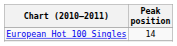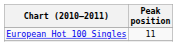 <table class="wikitable sortable">
 <tr>
 <th>Chart (2010–2011)</th>
 <th>Peak<br>position</th>
 </tr>
 <tr>
 </tr>
 <tr>
 </tr>
 <tr>
 </tr>
 <tr>
 </tr>
 <tr>
 </tr>
 <tr>
 </tr>
 <tr>
 </tr>
 <tr>
 </tr>
 <tr>
 <td><a href='#'>European Hot 100 Singles</a></td>
-<td style="text-align:center;">14</td>
+<td style="text-align:center;">11</td>
 </tr>
 <tr>
 </tr>
 <tr>
 </tr>
 <tr>
 </tr>
 <tr>
 </tr>
 <tr>
 </tr>
 <tr>
 </tr>
 <tr>
 </tr>
 <tr>
 </tr>
 <tr>
 </tr>
 <tr>
 </tr>
 <tr>
 </tr>
 <tr>
 </tr>
 </table>
